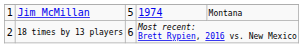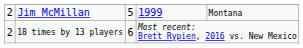 <table class="wikitable">
 <tr>
 </tr>
 <tr>
-<td>1</td>
+<td>2</td>
 <td><a href='#'>Jim McMillan</a></td>
 <td>5</td>
-<td><a href='#'>1974</a></td>
+<td><a href='#'>1999</a></td>
 <td style="font-size:80%;">Montana</td>
 </tr>
 <tr>
 <td>2</td>
 <td style="font-size:80%;">18 times by 13 players</td>
 <td>6</td>
 <td colspan=2 style="font-size:80%;"><em>Most recent:</em><br><a href='#'>Brett Rypien</a>, <a href='#'>2016</a> vs. New Mexico</td>
 </tr>
 </table>
